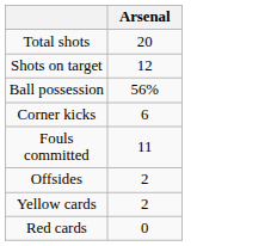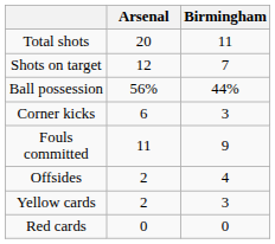 <table class="wikitable" style="text-align:center">
 <tr>
 <th width=100></th>
 <th width=70>Arsenal</th>
+<th width=70>Birmingham</th>
 </tr>
 <tr>
 <td>Total shots</td>
 <td>20</td>
+<td>11</td>
 </tr>
 <tr>
 <td>Shots on target</td>
 <td>12</td>
+<td>7</td>
 </tr>
 <tr>
 <td>Ball possession</td>
 <td>56%</td>
+<td>44%</td>
 </tr>
 <tr>
 <td>Corner kicks</td>
 <td>6</td>
+<td>3</td>
 </tr>
 <tr>
 <td>Fouls committed</td>
 <td>11</td>
+<td>9</td>
 </tr>
 <tr>
 <td>Offsides</td>
 <td>2</td>
+<td>4</td>
 </tr>
 <tr>
 <td>Yellow cards</td>
 <td>2</td>
+<td>3</td>
 </tr>
 <tr>
 <td>Red cards</td>
 <td>0</td>
+<td>0</td>
 </tr>
 </table>
